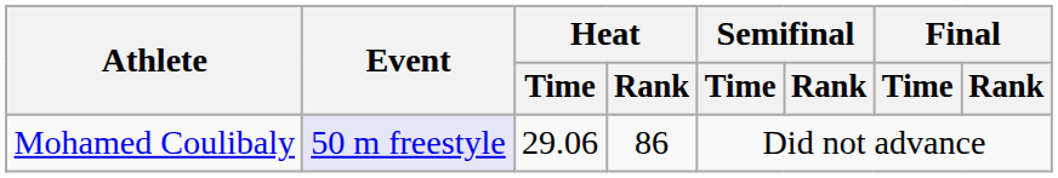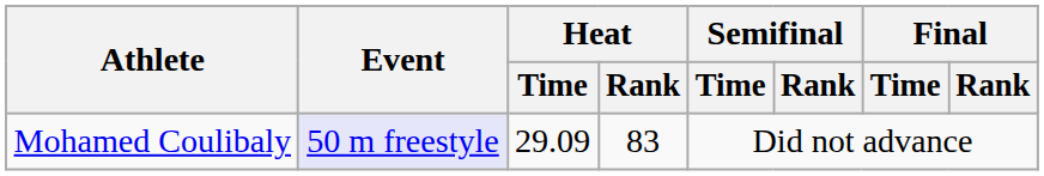 <table class=wikitable style="font-size:90%">
 <tr>
 <th rowspan="2">Athlete</th>
 <th rowspan="2">Event</th>
 <th colspan="2">Heat</th>
 <th colspan="2">Semifinal</th>
 <th colspan="2">Final</th>
 </tr>
 <tr style="font-size:95%">
 <th>Time</th>
 <th>Rank</th>
 <th>Time</th>
 <th>Rank</th>
 <th>Time</th>
 <th>Rank</th>
 </tr>
 <tr align=center>
 <td align=left><a href='#'>Mohamed Coulibaly</a></td>
 <td align=left style="background: lavender;"><a href='#'>50 m freestyle</a></td>
-<td>29.06</td>
-<td>86</td>
+<td>29.09</td>
+<td>83</td>
 <td colspan=4>Did not advance</td>
 </tr>
 </table>
